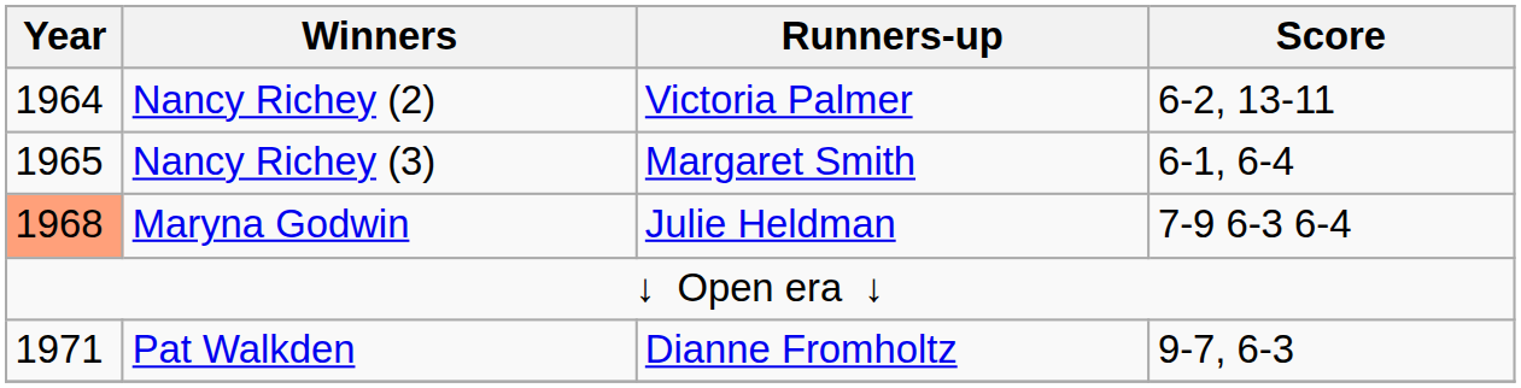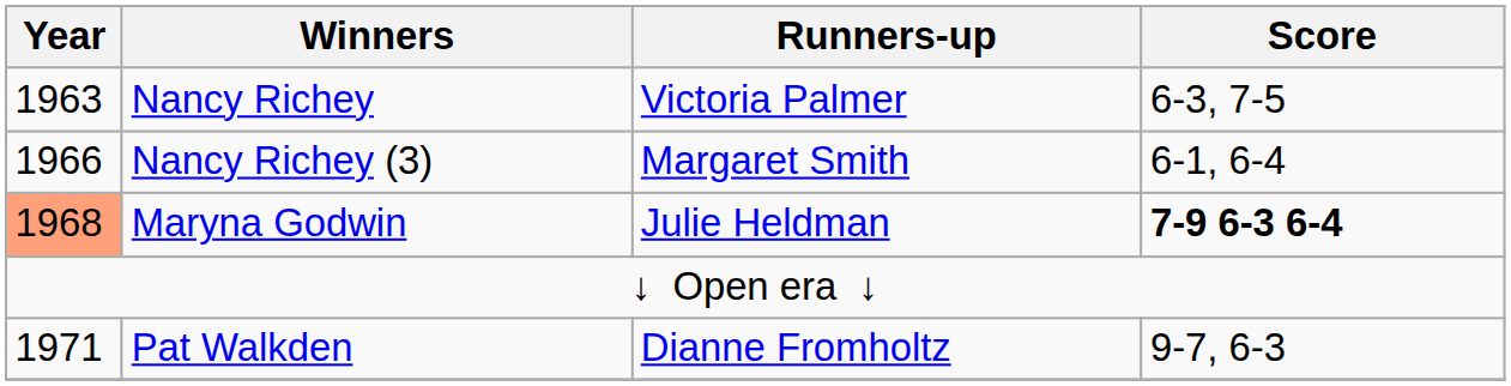 <table class="wikitable">
 <tr>
 <th style="width:40px">Year</th>
 <th style="width:200px">Winners</th>
 <th style="width:200px">Runners-up</th>
 <th style="width:140px" class="unsortable">Score</th>
 </tr>
 <tr>
-<td>1964</td>
-<td> <a href='#'>Nancy Richey</a> (2)</td>
+<td>1963</td>
+<td> <a href='#'>Nancy Richey</a></td>
 <td> <a href='#'>Victoria Palmer</a></td>
-<td>6-2, 13-11</td>
+<td>6-3, 7-5</td>
 </tr>
 <tr>
-<td>1965</td>
+<td>1966</td>
 <td> <a href='#'>Nancy Richey</a> (3)</td>
 <td> <a href='#'>Margaret Smith</a></td>
 <td>6-1, 6-4</td>
 </tr>
 <tr>
 <td style="background: lightsalmon;">1968</td>
 <td> <a href='#'>Maryna Godwin</a></td>
 <td> <a href='#'>Julie Heldman</a></td>
-<td>7-9 6-3 6-4</td>
+<td><strong>7-9 6-3 6-4</strong></td>
 </tr>
 <tr>
 <td colspan="4" align="center">↓  Open era  ↓</td>
 </tr>
 <tr>
 <td>1971</td>
 <td> <a href='#'>Pat Walkden</a></td>
 <td> <a href='#'>Dianne Fromholtz</a></td>
 <td>9-7, 6-3</td>
 </tr>
 <tr>
 </tr>
 </table>
